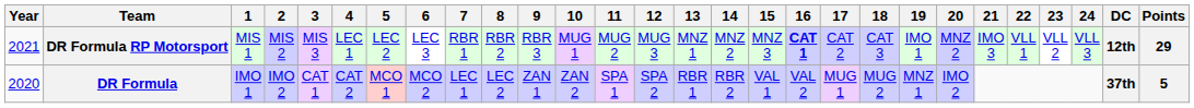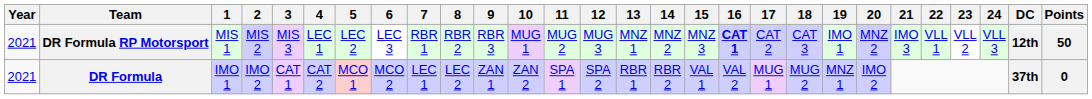 <table class="wikitable" style="text-align:center; font-size:85%">
 <tr>
 <th>Year</th>
 <th>Team</th>
 <th>1</th>
 <th>2</th>
 <th>3</th>
 <th>4</th>
 <th>5</th>
 <th>6</th>
 <th>7</th>
 <th>8</th>
 <th>9</th>
 <th>10</th>
 <th>11</th>
 <th>12</th>
 <th>13</th>
 <th>14</th>
 <th>15</th>
 <th>16</th>
 <th>17</th>
 <th>18</th>
 <th>19</th>
 <th>20</th>
 <th>21</th>
 <th>22</th>
 <th>23</th>
 <th>24</th>
 <th>DC</th>
 <th>Points</th>
 </tr>
 <tr>
 <td><a href='#'>2021</a></td>
 <th nowrap>DR Formula <a href='#'>RP Motorsport</a></th>
 <td style="background:#DFFFDF"><a href='#'>MIS<br>1</a><br></td>
 <td style="background:#CFCFFF"><a href='#'>MIS<br>2</a><br></td>
 <td style="background:#EFCFFF"><a href='#'>MIS<br>3</a><br></td>
 <td style="background:#DFFFDF"><a href='#'>LEC<br>1</a><br></td>
 <td style="background:#DFFFDF"><a href='#'>LEC<br>2</a><br></td>
 <td style="background:#FFFFFF"><a href='#'>LEC<br>3</a><br></td>
 <td style="background:#DFFFDF"><a href='#'>RBR<br>1</a><br></td>
 <td style="background:#DFFFDF"><a href='#'>RBR<br>2</a><br></td>
 <td style="background:#DFFFDF"><a href='#'>RBR<br>3</a><br></td>
 <td style="background:#EFCFFF"><a href='#'>MUG<br>1</a><br></td>
 <td style="background:#DFFFDF"><a href='#'>MUG<br>2</a><br></td>
 <td style="background:#DFFFDF"><a href='#'>MUG<br>3</a><br></td>
 <td style="background:#DFFFDF"><a href='#'>MNZ<br>1</a><br></td>
 <td style="background:#DFFFDF"><a href='#'>MNZ<br>2</a><br></td>
 <td style="background:#DFFFDF"><a href='#'>MNZ<br>3</a><br></td>
 <td style="background:#CFCFFF"><strong><a href='#'>CAT<br>1</a><br></strong></td>
 <td style="background:#CFCFFF"><a href='#'>CAT<br>2</a><br></td>
 <td style="background:#CFCFFF"><a href='#'>CAT<br>3</a><br></td>
 <td style="background:#DFFFDF"><a href='#'>IMO<br>1</a><br></td>
 <td style="background:#CFCFFF;"><a href='#'>MNZ<br>2</a><br></td>
 <td style="background:#DFFFDF"><a href='#'>IMO<br>3</a><br></td>
 <td style="background:#DFFFDF"><a href='#'>VLL<br>1</a><br></td>
 <td style="background:#FFFFFF"><a href='#'>VLL<br>2</a><br></td>
 <td style="background:#DFFFDF"><a href='#'>VLL<br>3</a><br></td>
 <th>12th</th>
-<th>29</th>
+<th>50</th>
 </tr>
 <tr>
-<td><a href='#'>2020</a></td>
+<td><a href='#'>2021</a></td>
 <th nowrap><a href='#'>DR Formula</a></th>
 <td style="background:#CFCFFF;"><a href='#'>IMO<br>1</a><br></td>
 <td style="background:#CFCFFF;"><a href='#'>IMO<br>2</a><br></td>
 <td style="background:#EFCFFF;"><a href='#'>CAT<br>1</a><br></td>
 <td style="background:#CFCFFF;"><a href='#'>CAT<br>2</a><br></td>
 <td style="background:#FFCFCF;"><a href='#'>MCO<br>1</a><br></td>
 <td style="background:#CFCFFF;"><a href='#'>MCO<br>2</a><br></td>
 <td style="background:#CFCFFF;"><a href='#'>LEC<br>1</a><br></td>
 <td style="background:#CFCFFF;"><a href='#'>LEC<br>2</a><br></td>
 <td style="background:#CFCFFF;"><a href='#'>ZAN<br>1</a><br></td>
 <td style="background:#CFCFFF;"><a href='#'>ZAN<br>2</a><br></td>
 <td style="background:#EFCFFF;"><a href='#'>SPA<br>1</a><br></td>
 <td style="background:#CFCFFF;"><a href='#'>SPA<br>2</a><br></td>
 <td style="background:#CFCFFF;"><a href='#'>RBR<br>1</a><br></td>
 <td style="background:#CFCFFF;"><a href='#'>RBR<br>2</a><br></td>
 <td style="background:#CFCFFF;"><a href='#'>VAL<br>1</a><br></td>
 <td style="background:#CFCFFF;"><a href='#'>VAL<br>2</a><br></td>
 <td style="background:#EFCFFF;"><a href='#'>MUG<br>1</a><br></td>
 <td style="background:#CFCFFF;"><a href='#'>MUG<br>2</a><br></td>
 <td style="background:#CFCFFF;"><a href='#'>MNZ<br>1</a><br></td>
 <td style="background:#CFCFFF"><a href='#'>IMO<br>2</a><br></td>
 <td colspan=4></td>
 <th>37th</th>
-<th>5</th>
+<th>0</th>
 </tr>
 </table>
